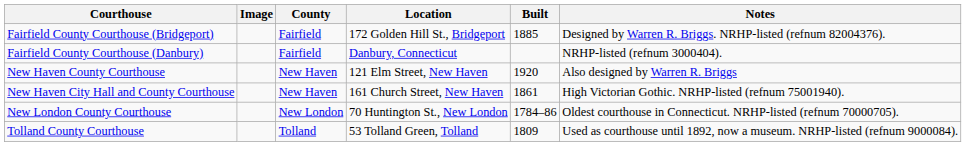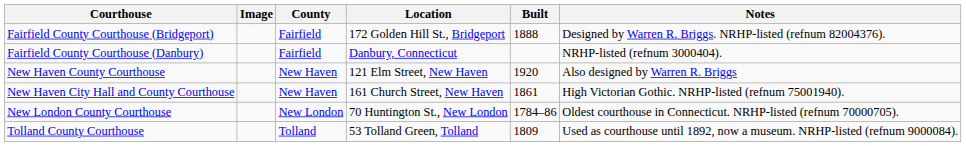 <table class="wikitable sortable sticky-header sort-under">
 <tr>
 <th>Courthouse</th>
 <th>Image</th>
 <th>County</th>
 <th>Location</th>
 <th>Built</th>
 <th>Notes</th>
 </tr>
 <tr>
 <td><a href='#'>Fairfield County Courthouse (Bridgeport)</a></td>
 <td></td>
 <td><a href='#'>Fairfield</a></td>
 <td>172 Golden Hill St., <a href='#'>Bridgeport</a><br><small></small></td>
-<td>1885</td>
+<td>1888</td>
 <td>Designed by <a href='#'>Warren R. Briggs</a>. NRHP-listed (refnum 82004376).</td>
 </tr>
 <tr>
 <td><a href='#'>Fairfield County Courthouse (Danbury)</a></td>
 <td></td>
 <td><a href='#'>Fairfield</a></td>
 <td><a href='#'>Danbury, Connecticut</a><br><small></small></td>
 <td></td>
 <td>NRHP-listed (refnum 3000404).</td>
 </tr>
 <tr>
 <td><a href='#'>New Haven County Courthouse</a></td>
 <td></td>
 <td><a href='#'>New Haven</a></td>
 <td>121 Elm Street, <a href='#'>New Haven</a><br><small></small></td>
 <td>1920</td>
 <td>Also designed by <a href='#'>Warren R. Briggs</a></td>
 </tr>
 <tr>
 <td><a href='#'>New Haven City Hall and County Courthouse</a></td>
 <td></td>
 <td><a href='#'>New Haven</a></td>
 <td>161 Church Street, <a href='#'>New Haven</a><br><small></small></td>
 <td>1861</td>
 <td>High Victorian Gothic. NRHP-listed (refnum 75001940).</td>
 </tr>
 <tr>
 <td><a href='#'>New London County Courthouse</a></td>
 <td></td>
 <td><a href='#'>New London</a></td>
 <td>70 Huntington St., <a href='#'>New London</a><br><small></small></td>
 <td>1784–86</td>
 <td>Oldest courthouse in Connecticut. NRHP-listed (refnum 70000705).</td>
 </tr>
 <tr>
 <td><a href='#'>Tolland County Courthouse</a></td>
 <td></td>
 <td><a href='#'>Tolland</a></td>
 <td>53 Tolland Green, <a href='#'>Tolland</a></td>
 <td>1809</td>
 <td>Used as courthouse until 1892, now a museum. NRHP-listed (refnum 9000084).</td>
 </tr>
 </table>
